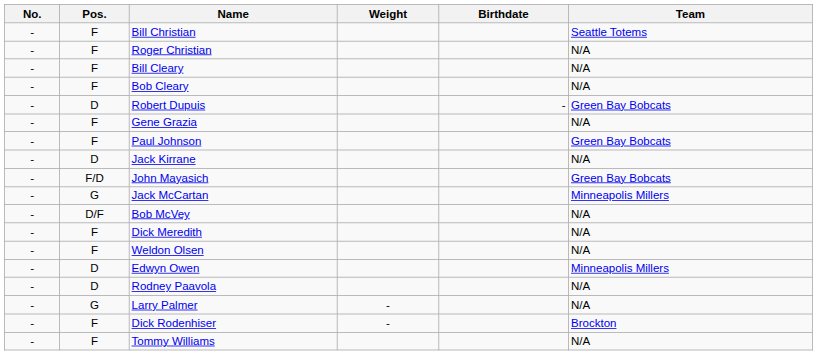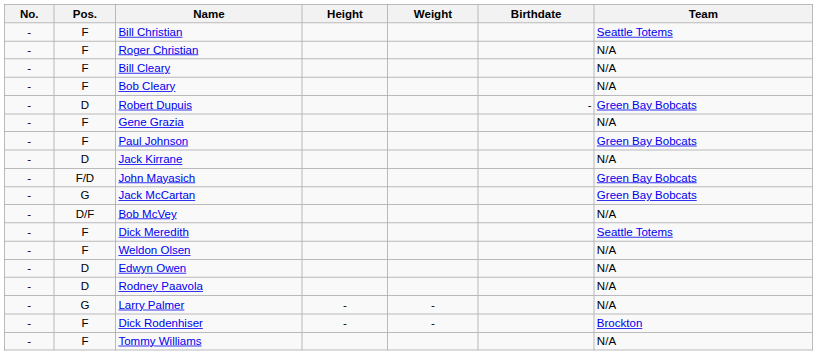 <table class="wikitable sortable" width="80%" style="font-size: 90%; text-align: center;">
 <tr>
 <th>No.</th>
 <th>Pos.</th>
 <th>Name</th>
+<th>Height</th>
 <th>Weight</th>
 <th>Birthdate</th>
 <th>Team</th>
 </tr>
 <tr>
 <td>-</td>
 <td>F</td>
 <td style="text-align:left;"><a href='#'>Bill Christian</a></td>
 <td></td>
+<td></td>
 <td style="text-align:right;"></td>
 <td style="text-align:left;"> <a href='#'>Seattle Totems</a></td>
 </tr>
 <tr>
 <td>-</td>
 <td>F</td>
 <td style="text-align:left;"><a href='#'>Roger Christian</a></td>
+<td></td>
 <td></td>
 <td style="text-align:right;"></td>
 <td style="text-align:left;">N/A</td>
 </tr>
 <tr>
 <td>-</td>
 <td>F</td>
 <td style="text-align:left;"><a href='#'>Bill Cleary</a></td>
 <td></td>
+<td></td>
 <td style="text-align:right;"></td>
 <td style="text-align:left;">N/A</td>
 </tr>
 <tr>
 <td>-</td>
 <td>F</td>
 <td style="text-align:left;"><a href='#'>Bob Cleary</a></td>
+<td></td>
 <td></td>
 <td style="text-align:right;"></td>
 <td style="text-align:left;">N/A</td>
 </tr>
 <tr>
 <td>-</td>
 <td>D</td>
 <td style="text-align:left;"><a href='#'>Robert Dupuis</a></td>
 <td></td>
+<td></td>
 <td style="text-align:right;">-</td>
 <td style="text-align:left;"> <a href='#'>Green Bay Bobcats</a></td>
 </tr>
 <tr>
 <td>-</td>
 <td>F</td>
 <td style="text-align:left;"><a href='#'>Gene Grazia</a></td>
+<td></td>
 <td></td>
 <td style="text-align:right;"></td>
 <td style="text-align:left;">N/A</td>
 </tr>
 <tr>
 <td>-</td>
 <td>F</td>
 <td style="text-align:left;"><a href='#'>Paul Johnson</a></td>
 <td></td>
+<td></td>
 <td style="text-align:right;"></td>
 <td style="text-align:left;"> <a href='#'>Green Bay Bobcats</a></td>
 </tr>
 <tr>
 <td>-</td>
 <td>D</td>
 <td style="text-align:left;"><a href='#'>Jack Kirrane</a></td>
+<td></td>
 <td></td>
 <td style="text-align:right;"></td>
 <td style="text-align:left;">N/A</td>
 </tr>
 <tr>
 <td>-</td>
 <td>F/D</td>
 <td style="text-align:left;"><a href='#'>John Mayasich</a></td>
 <td></td>
+<td></td>
 <td style="text-align:right;"></td>
 <td style="text-align:left;"> <a href='#'>Green Bay Bobcats</a></td>
 </tr>
 <tr>
 <td>-</td>
 <td>G</td>
 <td style="text-align:left;"><a href='#'>Jack McCartan</a></td>
 <td></td>
+<td></td>
 <td style="text-align:right;"></td>
-<td style="text-align:left;"> <a href='#'>Minneapolis Millers</a></td>
+<td style="text-align:left;"> <a href='#'>Green Bay Bobcats</a></td>
 </tr>
 <tr>
 <td>-</td>
 <td>D/F</td>
 <td style="text-align:left;"><a href='#'>Bob McVey</a></td>
+<td></td>
 <td></td>
 <td style="text-align:right;"></td>
 <td style="text-align:left;">N/A</td>
 </tr>
 <tr>
 <td>-</td>
 <td>F</td>
 <td style="text-align:left;"><a href='#'>Dick Meredith</a></td>
 <td></td>
+<td></td>
 <td style="text-align:right;"></td>
-<td style="text-align:left;">N/A</td>
+<td style="text-align:left;"> <a href='#'>Seattle Totems</a></td>
 </tr>
 <tr>
 <td>-</td>
 <td>F</td>
 <td style="text-align:left;"><a href='#'>Weldon Olsen</a></td>
+<td></td>
 <td></td>
 <td style="text-align:right;"></td>
 <td style="text-align:left;">N/A</td>
 </tr>
 <tr>
 <td>-</td>
 <td>D</td>
 <td style="text-align:left;"><a href='#'>Edwyn Owen</a></td>
 <td></td>
+<td></td>
 <td style="text-align:right;"></td>
-<td style="text-align:left;"> <a href='#'>Minneapolis Millers</a></td>
+<td style="text-align:left;">N/A</td>
 </tr>
 <tr>
 <td>-</td>
 <td>D</td>
 <td style="text-align:left;"><a href='#'>Rodney Paavola</a></td>
+<td></td>
 <td></td>
 <td style="text-align:right;"></td>
 <td style="text-align:left;">N/A</td>
 </tr>
 <tr>
 <td>-</td>
 <td>G</td>
 <td style="text-align:left;"><a href='#'>Larry Palmer</a></td>
 <td>-</td>
+<td>-</td>
 <td style="text-align:right;"></td>
 <td style="text-align:left;">N/A</td>
 </tr>
 <tr>
 <td>-</td>
 <td>F</td>
 <td style="text-align:left;"><a href='#'>Dick Rodenhiser</a></td>
+<td>-</td>
 <td>-</td>
 <td style="text-align:right;"></td>
 <td style="text-align:left;"> <a href='#'>Brockton</a></td>
 </tr>
 <tr>
 <td>-</td>
 <td>F</td>
 <td style="text-align:left;"><a href='#'>Tommy Williams</a></td>
 <td></td>
+<td></td>
 <td style="text-align:right;"></td>
 <td style="text-align:left;">N/A</td>
 </tr>
 </table>
